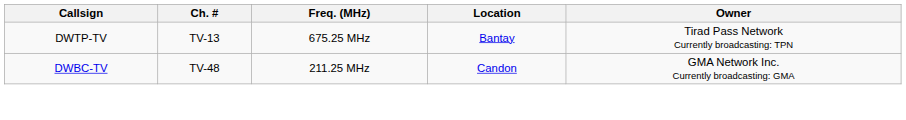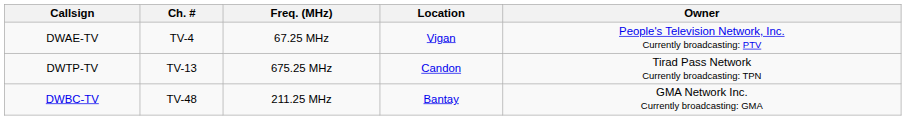 <table class="wikitable" style="width:100%; text-align:center;">
 <tr>
 <th>Callsign</th>
 <th>Ch. #</th>
 <th>Freq. (MHz)</th>
 <th>Location</th>
 <th>Owner</th>
 </tr>
 <tr>
+<td>DWAE-TV</td>
+<td>TV-4</td>
+<td>67.25 MHz</td>
+<td><a href='#'>Vigan</a></td>
+<td><a href='#'>People's Television Network, Inc.</a><br><small>Currently broadcasting: <a href='#'>PTV</a></small></td>
+</tr>
+<tr>
 <td>DWTP-TV</td>
 <td>TV-13</td>
 <td>675.25 MHz</td>
-<td><a href='#'>Bantay</a></td>
+<td><a href='#'>Candon</a></td>
 <td>Tirad Pass Network<br><small>Currently broadcasting: TPN</small></td>
 </tr>
 <tr>
 <td><a href='#'>DWBC-TV</a></td>
 <td>TV-48</td>
 <td>211.25 MHz</td>
-<td><a href='#'>Candon</a></td>
+<td><a href='#'>Bantay</a></td>
 <td>GMA Network Inc.<br><small>Currently broadcasting: GMA</small></td>
 </tr>
 </table>
